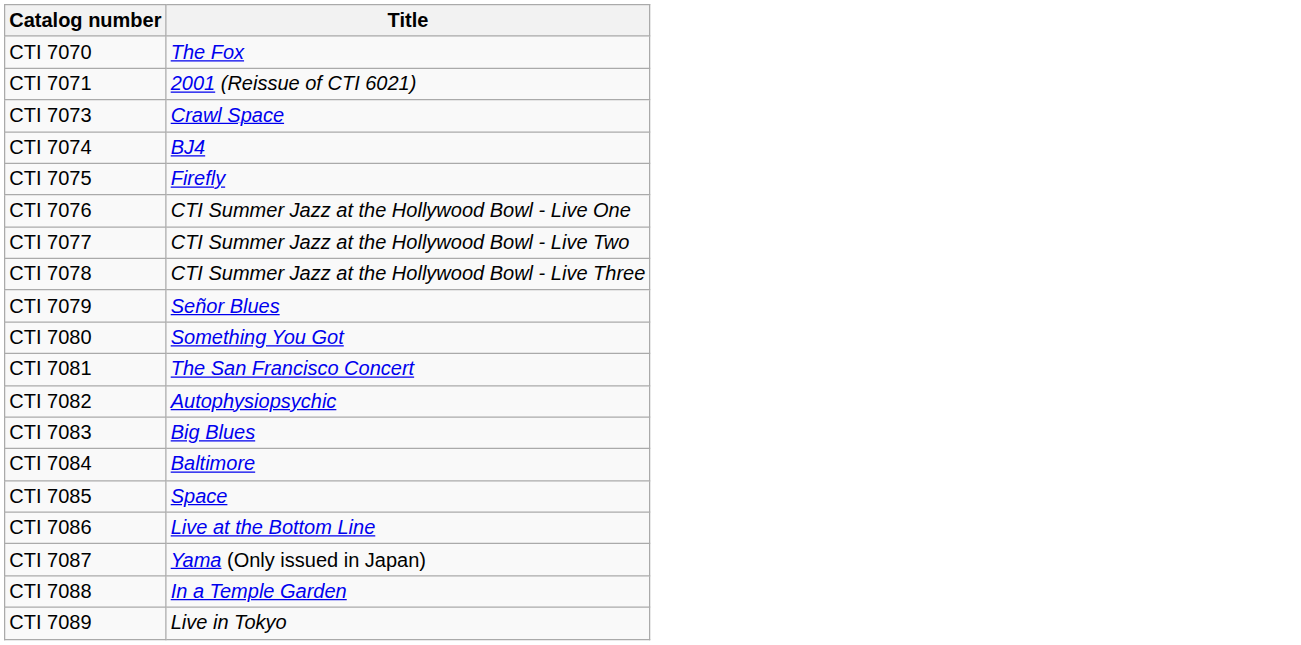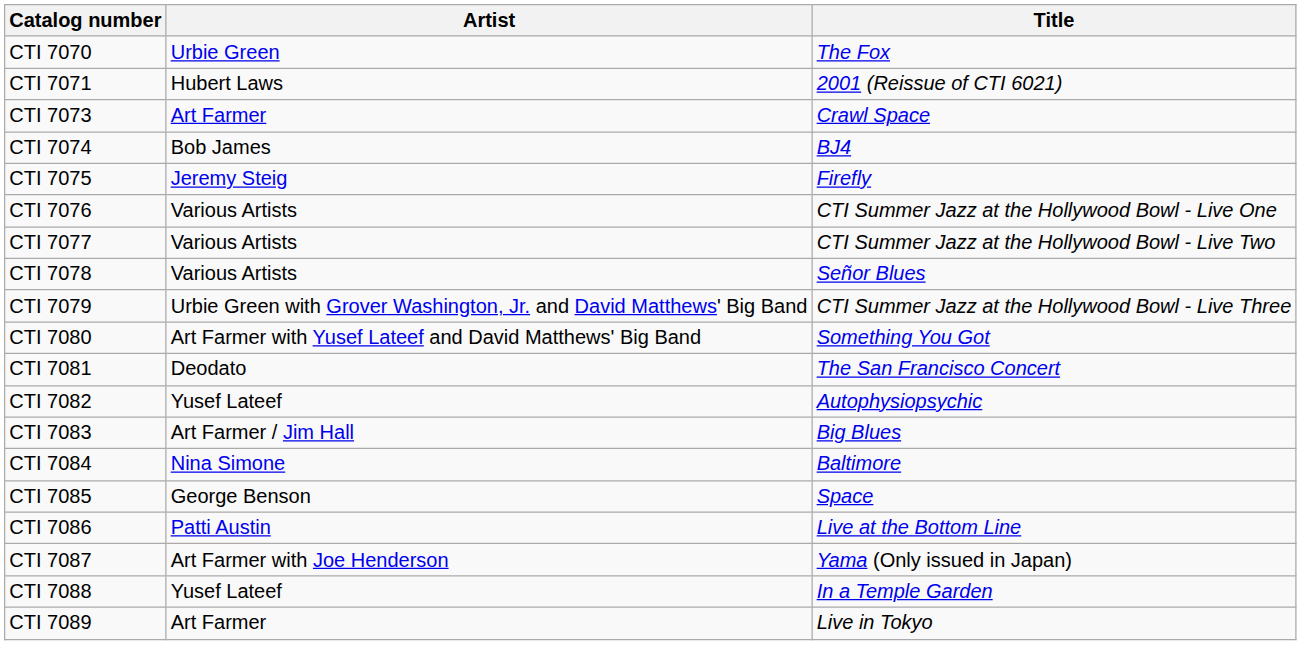 <table align="center" | class="wikitable sortable" | bgcolor="#CCCCCC">
 <tr>
 <th>Catalog number</th>
+<th>Artist</th>
 <th>Title</th>
 </tr>
 <tr>
 <td>CTI 7070</td>
+<td><a href='#'>Urbie Green</a></td>
 <td><em><a href='#'>The Fox</a></em></td>
 </tr>
 <tr>
 <td>CTI 7071</td>
+<td>Hubert Laws</td>
 <td><em><a href='#'>2001</a></em> <em>(Reissue of CTI 6021)</em></td>
 </tr>
 <tr>
 <td>CTI 7073</td>
+<td><a href='#'>Art Farmer</a></td>
 <td><em><a href='#'>Crawl Space</a></em></td>
 </tr>
 <tr>
 <td>CTI 7074</td>
+<td>Bob James</td>
 <td><em><a href='#'>BJ4</a></em></td>
 </tr>
 <tr>
 <td>CTI 7075</td>
+<td><a href='#'>Jeremy Steig</a></td>
 <td><em><a href='#'>Firefly</a></em></td>
 </tr>
 <tr>
 <td>CTI 7076</td>
+<td>Various Artists</td>
 <td><em>CTI Summer Jazz at the Hollywood Bowl - Live One</em></td>
 </tr>
 <tr>
 <td>CTI 7077</td>
+<td>Various Artists</td>
 <td><em>CTI Summer Jazz at the Hollywood Bowl - Live Two</em></td>
 </tr>
 <tr>
 <td>CTI 7078</td>
+<td>Various Artists</td>
+<td><em><a href='#'>Señor Blues</a></em></td>
+</tr>
+<tr>
+<td>CTI 7079</td>
+<td>Urbie Green with <a href='#'>Grover Washington, Jr.</a> and <a href='#'>David Matthews</a>' Big Band</td>
 <td><em>CTI Summer Jazz at the Hollywood Bowl - Live Three</em></td>
 </tr>
 <tr>
-<td>CTI 7079</td>
-<td><em><a href='#'>Señor Blues</a></em></td>
-</tr>
-<tr>
 <td>CTI 7080</td>
+<td>Art Farmer with <a href='#'>Yusef Lateef</a> and David Matthews' Big Band</td>
 <td><em><a href='#'>Something You Got</a></em></td>
 </tr>
 <tr>
 <td>CTI 7081</td>
+<td>Deodato</td>
 <td><em><a href='#'>The San Francisco Concert</a></em></td>
 </tr>
 <tr>
 <td>CTI 7082</td>
+<td>Yusef Lateef</td>
 <td><em><a href='#'>Autophysiopsychic</a></em></td>
 </tr>
 <tr>
 <td>CTI 7083</td>
+<td>Art Farmer / <a href='#'>Jim Hall</a></td>
 <td><em><a href='#'>Big Blues</a></em></td>
 </tr>
 <tr>
 <td>CTI 7084</td>
+<td><a href='#'>Nina Simone</a></td>
 <td><em><a href='#'>Baltimore</a></em></td>
 </tr>
 <tr>
 <td>CTI 7085</td>
+<td>George Benson</td>
 <td><em><a href='#'>Space</a></em></td>
 </tr>
 <tr>
 <td>CTI 7086</td>
+<td><a href='#'>Patti Austin</a></td>
 <td><em><a href='#'>Live at the Bottom Line</a></em></td>
 </tr>
 <tr>
 <td>CTI 7087</td>
+<td>Art Farmer with <a href='#'>Joe Henderson</a></td>
 <td><em><a href='#'>Yama</a></em> (Only issued in Japan)</td>
 </tr>
 <tr>
 <td>CTI 7088</td>
+<td>Yusef Lateef</td>
 <td><em><a href='#'>In a Temple Garden</a></em></td>
 </tr>
 <tr>
 <td>CTI 7089</td>
+<td>Art Farmer</td>
 <td><em>Live in Tokyo</em></td>
 </tr>
 </table>
